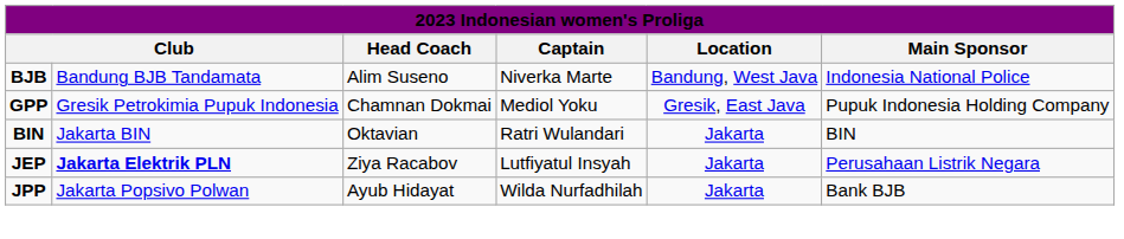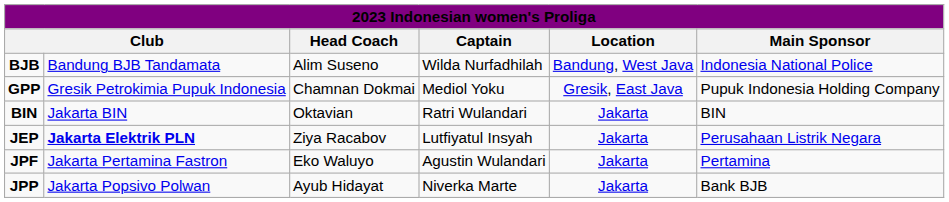 <table class="wikitable" style="font-size:90%; width:810; text-align:left;">
 <tr>
 <th colspan="6" style="background:purple"><span>2023 Indonesian women's Proliga</span></th>
 </tr>
 <tr>
 <th colspan="2">Club</th>
 <th>Head Coach</th>
 <th>Captain</th>
 <th>Location</th>
 <th>Main Sponsor</th>
 </tr>
 <tr>
 <td align="center"><strong>BJB</strong></td>
 <td><a href='#'>Bandung BJB Tandamata</a></td>
 <td> Alim Suseno</td>
-<td> Niverka Marte</td>
+<td> Wilda Nurfadhilah</td>
 <td align="center"><a href='#'>Bandung</a>, <a href='#'>West Java</a></td>
 <td><a href='#'>Indonesia National Police</a></td>
 </tr>
 <tr>
 <td align="center"><strong>GPP</strong></td>
 <td><a href='#'>Gresik Petrokimia Pupuk Indonesia</a></td>
 <td> Chamnan Dokmai</td>
 <td> Mediol Yoku</td>
 <td align="center"><a href='#'>Gresik</a>, <a href='#'>East Java</a></td>
 <td>Pupuk Indonesia Holding Company</td>
 </tr>
 <tr>
 <td align="center"><strong>BIN</strong></td>
 <td><a href='#'>Jakarta BIN</a></td>
 <td> Oktavian</td>
 <td> Ratri Wulandari</td>
 <td align="center"><a href='#'>Jakarta</a></td>
 <td>BIN</td>
 </tr>
 <tr>
 <td align="center"><strong>JEP</strong></td>
 <td><strong><a href='#'>Jakarta Elektrik PLN</a></strong></td>
 <td> Ziya Racabov</td>
 <td> Lutfiyatul Insyah</td>
 <td align="center"><a href='#'>Jakarta</a></td>
 <td><a href='#'>Perusahaan Listrik Negara</a></td>
 </tr>
 <tr>
+<td align="center"><strong>JPF</strong></td>
+<td><a href='#'>Jakarta Pertamina Fastron</a></td>
+<td> Eko Waluyo</td>
+<td> Agustin Wulandari</td>
+<td align="center"><a href='#'>Jakarta</a></td>
+<td><a href='#'>Pertamina</a></td>
+</tr>
+<tr>
 <td align="center"><strong>JPP</strong></td>
 <td><a href='#'>Jakarta Popsivo Polwan</a></td>
 <td> Ayub Hidayat</td>
-<td> Wilda Nurfadhilah</td>
+<td> Niverka Marte</td>
 <td align="center"><a href='#'>Jakarta</a></td>
 <td>Bank BJB</td>
 </tr>
 </table>
